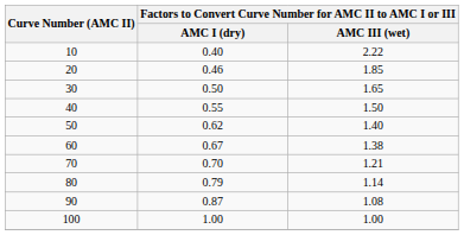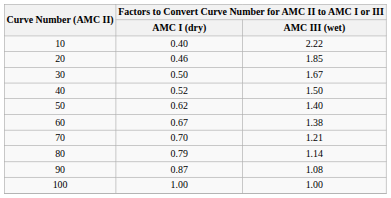 <table class="wikitable">
 <tr>
 <th rowspan="2">Curve Number (AMC II)</th>
 <th colspan="2">Factors to Convert Curve Number for AMC II to AMC I or III</th>
 </tr>
 <tr>
 <th>AMC I (dry)</th>
 <th>AMC III (wet)</th>
 </tr>
 <tr>
 <td align="center">10</td>
 <td align="center">0.40</td>
 <td align="center">2.22</td>
 </tr>
 <tr>
 <td align="center">20</td>
 <td align="center">0.46</td>
 <td align="center">1.85</td>
 </tr>
 <tr>
 <td align="center">30</td>
 <td align="center">0.50</td>
-<td align="center">1.65</td>
+<td align="center">1.67</td>
 </tr>
 <tr>
 <td align="center">40</td>
-<td align="center">0.55</td>
+<td align="center">0.52</td>
 <td align="center">1.50</td>
 </tr>
 <tr>
 <td align="center">50</td>
 <td align="center">0.62</td>
 <td align="center">1.40</td>
 </tr>
 <tr>
 <td align="center">60</td>
 <td align="center">0.67</td>
 <td align="center">1.38</td>
 </tr>
 <tr>
 <td align="center">70</td>
 <td align="center">0.70</td>
 <td align="center">1.21</td>
 </tr>
 <tr>
 <td align="center">80</td>
 <td align="center">0.79</td>
 <td align="center">1.14</td>
 </tr>
 <tr>
 <td align="center">90</td>
 <td align="center">0.87</td>
 <td align="center">1.08</td>
 </tr>
 <tr>
 <td align="center">100</td>
 <td align="center">1.00</td>
 <td align="center">1.00</td>
 </tr>
 <tr>
 </tr>
 </table>
